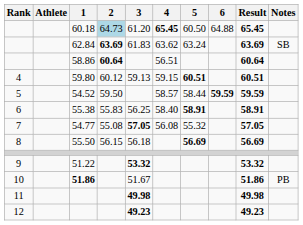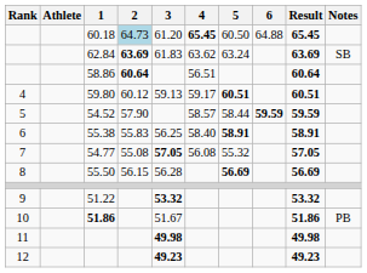 <table class="wikitable sortable" style="text-align:center">
 <tr>
 <th>Rank</th>
 <th>Athlete</th>
 <th>1</th>
 <th>2</th>
 <th>3</th>
 <th>4</th>
 <th>5</th>
 <th>6</th>
 <th>Result</th>
 <th>Notes</th>
 </tr>
 <tr>
 <td></td>
 <td align=left></td>
 <td>60.18</td>
 <td style="background: lightblue;">64.73</td>
 <td>61.20</td>
 <td><strong>65.45</strong></td>
 <td>60.50</td>
 <td>64.88</td>
 <td><strong>65.45</strong></td>
 <td></td>
 </tr>
 <tr>
 <td></td>
 <td align=left></td>
 <td>62.84</td>
 <td><strong>63.69</strong></td>
 <td>61.83</td>
 <td>63.62</td>
 <td>63.24</td>
 <td></td>
 <td><strong>63.69</strong></td>
 <td>SB</td>
 </tr>
 <tr>
 <td></td>
 <td align=left></td>
 <td>58.86</td>
 <td><strong>60.64</strong></td>
 <td></td>
 <td>56.51</td>
 <td></td>
 <td></td>
 <td><strong>60.64</strong></td>
 <td></td>
 </tr>
 <tr>
 <td>4</td>
 <td align=left></td>
 <td>59.80</td>
 <td>60.12</td>
 <td>59.13</td>
-<td>59.15</td>
+<td>59.17</td>
 <td><strong>60.51</strong></td>
 <td></td>
 <td><strong>60.51</strong></td>
 <td></td>
 </tr>
 <tr>
 <td>5</td>
 <td align=left></td>
 <td>54.52</td>
-<td>59.50</td>
+<td>57.90</td>
 <td></td>
 <td>58.57</td>
 <td>58.44</td>
 <td><strong>59.59</strong></td>
 <td><strong>59.59</strong></td>
 <td></td>
 </tr>
 <tr>
 <td>6</td>
 <td align=left></td>
 <td>55.38</td>
 <td>55.83</td>
 <td>56.25</td>
 <td>58.40</td>
 <td><strong>58.91</strong></td>
 <td></td>
 <td><strong>58.91</strong></td>
 <td></td>
 </tr>
 <tr>
 <td>7</td>
 <td align=left></td>
 <td>54.77</td>
 <td>55.08</td>
 <td><strong>57.05</strong></td>
 <td>56.08</td>
 <td>55.32</td>
 <td></td>
 <td><strong>57.05</strong></td>
 <td></td>
 </tr>
 <tr>
 <td>8</td>
 <td align=left></td>
 <td>55.50</td>
 <td>56.15</td>
-<td>56.18</td>
+<td>56.28</td>
 <td></td>
 <td><strong>56.69</strong></td>
 <td></td>
 <td><strong>56.69</strong></td>
 <td></td>
 </tr>
 <tr>
 <td colspan=10 bgcolor=lightgray></td>
 </tr>
 <tr>
 <td>9</td>
 <td align=left></td>
 <td>51.22</td>
 <td></td>
 <td><strong>53.32</strong></td>
 <td></td>
 <td></td>
 <td></td>
 <td><strong>53.32</strong></td>
 <td></td>
 </tr>
 <tr>
 <td>10</td>
 <td align=left></td>
 <td><strong>51.86</strong></td>
 <td></td>
 <td>51.67</td>
 <td></td>
 <td></td>
 <td></td>
 <td><strong>51.86</strong></td>
 <td>PB</td>
 </tr>
 <tr>
 <td>11</td>
 <td align=left></td>
 <td></td>
 <td></td>
 <td><strong>49.98</strong></td>
 <td></td>
 <td></td>
 <td></td>
 <td><strong>49.98</strong></td>
 <td></td>
 </tr>
 <tr>
 <td>12</td>
 <td align=left></td>
 <td></td>
 <td></td>
 <td><strong>49.23</strong></td>
 <td></td>
 <td></td>
 <td></td>
 <td><strong>49.23</strong></td>
 <td></td>
 </tr>
 </table>
